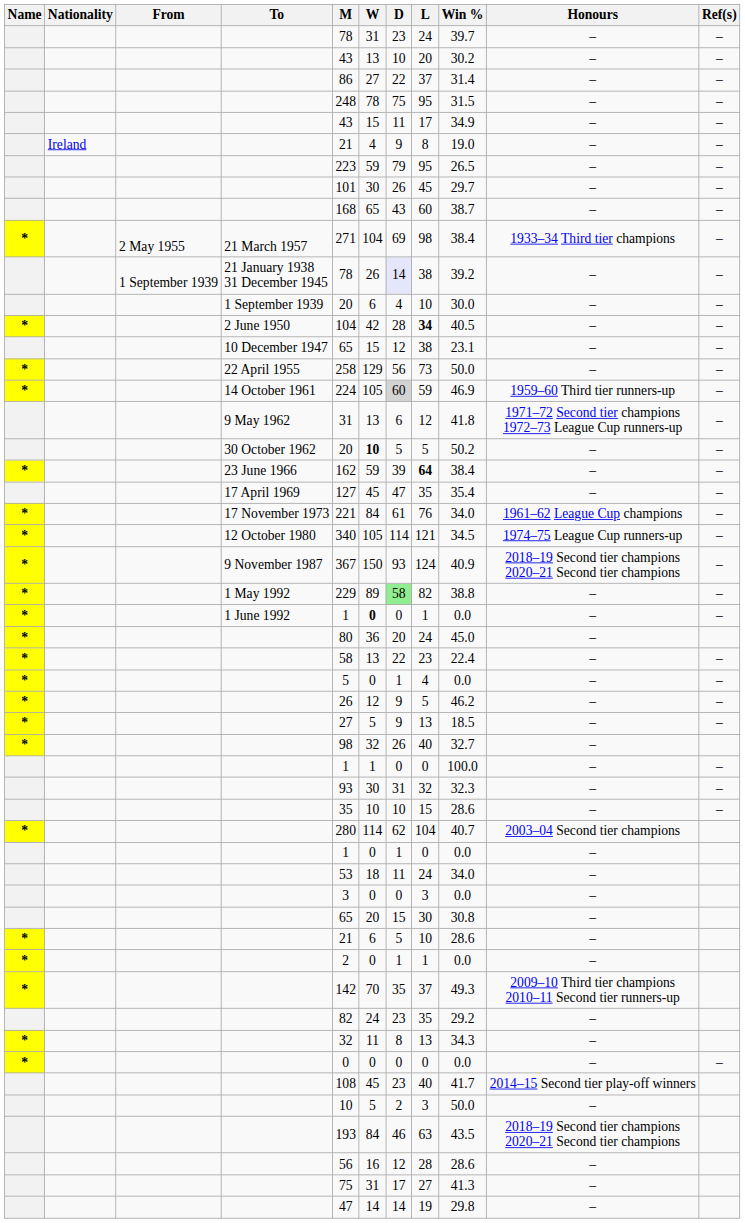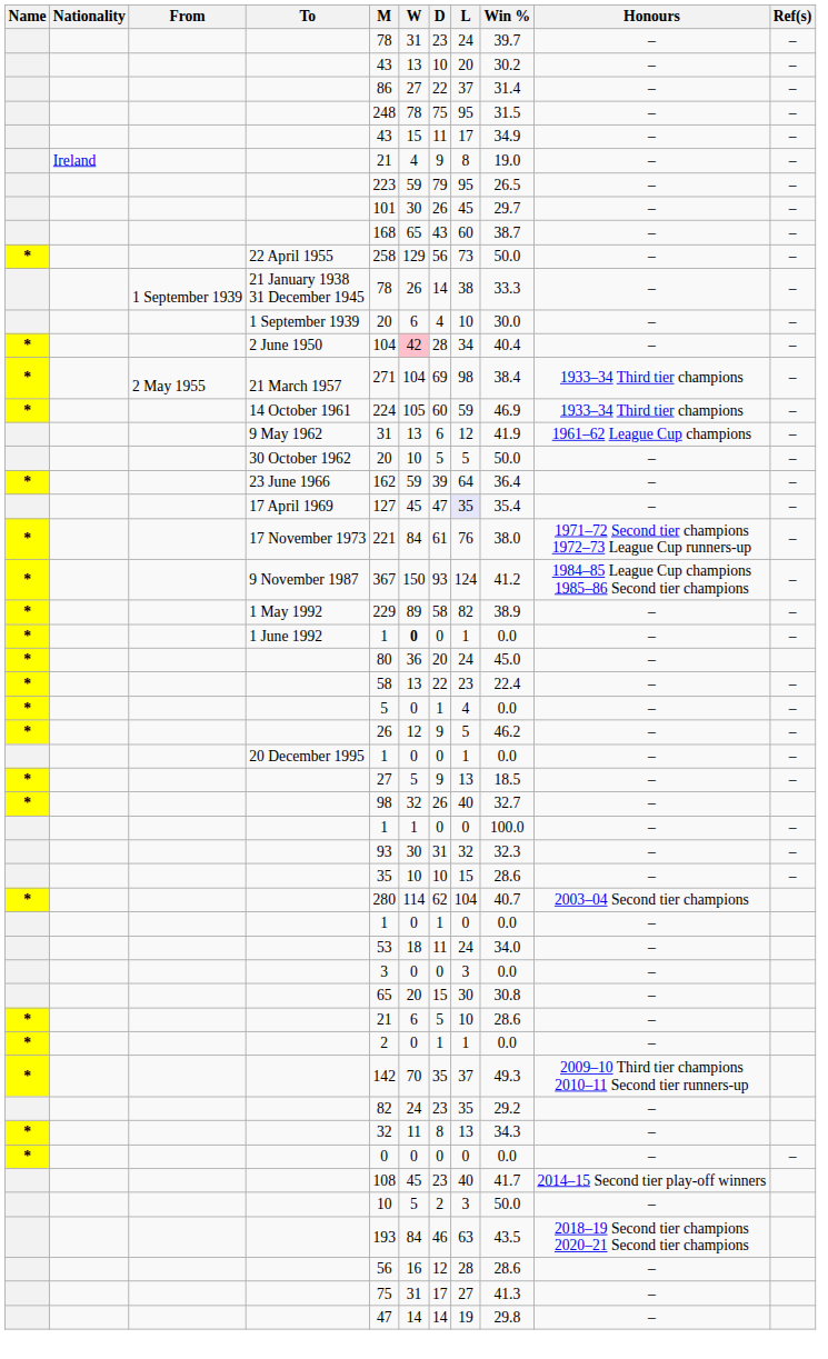 <table class="wikitable sortable plainrowheaders" style="text-align: center">
 <tr>
 <th scope="col" align=left>Name</th>
 <th scope="col" align=left>Nationality</th>
 <th scope="col" align=left>From</th>
 <th scope="col" align=left class="unsortable">To</th>
 <th scope="col">M</th>
 <th scope="col">W</th>
 <th scope="col">D</th>
 <th scope="col">L</th>
 <th scope="col">Win %</th>
 <th scope="col" class="unsortable">Honours</th>
 <th scope="col" class="unsortable" align=left>Ref(s)</th>
 </tr>
 <tr>
 <th scope="row"></th>
 <td align=left></td>
 <td align=left></td>
 <td align=left></td>
 <td>78</td>
 <td>31</td>
 <td>23</td>
 <td>24</td>
 <td>39.7</td>
 <td>–</td>
 <td>–</td>
 </tr>
 <tr>
 <th scope="row"></th>
 <td align=left></td>
 <td align=left></td>
 <td align=left></td>
 <td>43</td>
 <td>13</td>
 <td>10</td>
 <td>20</td>
 <td>30.2</td>
 <td>–</td>
 <td>–</td>
 </tr>
 <tr>
 <th scope="row"></th>
 <td align=left></td>
 <td align=left></td>
 <td align=left></td>
 <td>86</td>
 <td>27</td>
 <td>22</td>
 <td>37</td>
 <td>31.4</td>
 <td>–</td>
 <td>–</td>
 </tr>
 <tr>
 <th scope="row"></th>
 <td align=left></td>
 <td align=left><br></td>
 <td align=left><br></td>
 <td>248</td>
 <td>78</td>
 <td>75</td>
 <td>95</td>
 <td>31.5</td>
 <td>–</td>
 <td>–</td>
 </tr>
 <tr>
 <th scope="row"></th>
 <td align=left></td>
 <td align=left></td>
 <td align=left></td>
 <td>43</td>
 <td>15</td>
 <td>11</td>
 <td>17</td>
 <td>34.9</td>
 <td>–</td>
 <td>–</td>
 </tr>
 <tr>
 <th scope="row"></th>
 <td align=left> <a href='#'>Ireland</a></td>
 <td align=left></td>
 <td align=left></td>
 <td>21</td>
 <td>4</td>
 <td>9</td>
 <td>8</td>
 <td>19.0</td>
 <td>–</td>
 <td>–</td>
 </tr>
 <tr>
 <th scope="row"></th>
 <td align=left></td>
 <td align=left></td>
 <td align=left></td>
 <td>223</td>
 <td>59</td>
 <td>79</td>
 <td>95</td>
 <td>26.5</td>
 <td>–</td>
 <td>–</td>
 </tr>
 <tr>
 <th scope="row"></th>
 <td align=left></td>
 <td align=left></td>
 <td align=left></td>
 <td>101</td>
 <td>30</td>
 <td>26</td>
 <td>45</td>
 <td>29.7</td>
 <td>–</td>
 <td>–</td>
 </tr>
 <tr>
 <th scope="row"></th>
 <td align=left></td>
 <td align=left></td>
 <td align=left></td>
 <td>168</td>
 <td>65</td>
 <td>43</td>
 <td>60</td>
 <td>38.7</td>
 <td>–</td>
 <td>–</td>
 </tr>
 <tr>
 <th scope="row" style="background:yellow"> *</th>
 <td align=left></td>
-<td align=left><br>2 May 1955</td>
-<td align=left><br>21 March 1957</td>
-<td>271</td>
-<td>104</td>
-<td>69</td>
-<td>98</td>
-<td>38.4</td>
-<td><a href='#'>1933–34</a> <a href='#'>Third tier</a> champions</td>
+<td align=left></td>
+<td align=left>22 April 1955</td>
+<td>258</td>
+<td>129</td>
+<td>56</td>
+<td>73</td>
+<td>50.0</td>
+<td>–</td>
 <td>–</td>
 </tr>
 <tr>
 <th scope="row"></th>
 <td align=left></td>
 <td align=left><br>1 September 1939</td>
 <td align=left>21 January 1938<br>31 December 1945</td>
 <td>78</td>
 <td>26</td>
-<td style="background: lavender;">14</td>
+<td>14</td>
 <td>38</td>
-<td>39.2</td>
+<td>33.3</td>
 <td>–</td>
 <td>–</td>
 </tr>
 <tr>
 <th scope="row"></th>
 <td align=left></td>
 <td align=left></td>
 <td align=left>1 September 1939</td>
 <td>20</td>
 <td>6</td>
 <td>4</td>
 <td>10</td>
 <td>30.0</td>
 <td>–</td>
 <td>–</td>
 </tr>
 <tr>
 <th scope="row" style="background:yellow"> *</th>
 <td align=left></td>
 <td align=left></td>
 <td align=left>2 June 1950</td>
 <td>104</td>
-<td>42</td>
+<td style="background: pink;">42</td>
 <td>28</td>
-<td><strong>34</strong></td>
-<td>40.5</td>
-<td>–</td>
-<td>–</td>
-</tr>
-<tr>
-<th scope="row"></th>
-<td align=left></td>
-<td align=left></td>
-<td align=left>10 December 1947</td>
-<td>65</td>
-<td>15</td>
-<td>12</td>
-<td>38</td>
-<td>23.1</td>
+<td>34</td>
+<td>40.4</td>
 <td>–</td>
 <td>–</td>
 </tr>
 <tr>
 <th scope="row" style="background:yellow"> *</th>
 <td align=left></td>
-<td align=left></td>
-<td align=left>22 April 1955</td>
-<td>258</td>
-<td>129</td>
-<td>56</td>
-<td>73</td>
-<td>50.0</td>
-<td>–</td>
+<td align=left><br>2 May 1955</td>
+<td align=left><br>21 March 1957</td>
+<td>271</td>
+<td>104</td>
+<td>69</td>
+<td>98</td>
+<td>38.4</td>
+<td><a href='#'>1933–34</a> <a href='#'>Third tier</a> champions</td>
 <td>–</td>
 </tr>
 <tr>
 <th scope="row" style="background:yellow"> *</th>
 <td align=left></td>
 <td align=left></td>
 <td align=left>14 October 1961</td>
 <td>224</td>
 <td>105</td>
-<td style="background: lightgrey;">60</td>
+<td>60</td>
 <td>59</td>
 <td>46.9</td>
-<td><a href='#'>1959–60</a> Third tier runners-up</td>
+<td><a href='#'>1933–34</a> <a href='#'>Third tier</a> champions</td>
 <td>–</td>
 </tr>
 <tr>
 <th scope="row"></th>
 <td align=left></td>
 <td align=left></td>
 <td align=left>9 May 1962</td>
 <td>31</td>
 <td>13</td>
 <td>6</td>
 <td>12</td>
-<td>41.8</td>
-<td><a href='#'>1971–72</a> <a href='#'>Second tier</a> champions<br><a href='#'>1972–73</a> League Cup runners-up</td>
+<td>41.9</td>
+<td><a href='#'>1961–62</a> <a href='#'>League Cup</a> champions</td>
 <td>–</td>
 </tr>
 <tr>
 <th scope="row"></th>
 <td align=left></td>
 <td align=left></td>
 <td align=left>30 October 1962</td>
 <td>20</td>
-<td><strong>10</strong></td>
+<td>10</td>
 <td>5</td>
 <td>5</td>
-<td>50.2</td>
+<td>50.0</td>
 <td>–</td>
 <td>–</td>
 </tr>
 <tr>
 <th scope="row" style="background:yellow"> *</th>
 <td align=left></td>
 <td align=left></td>
 <td align=left>23 June 1966</td>
 <td>162</td>
 <td>59</td>
 <td>39</td>
-<td><strong>64</strong></td>
-<td>38.4</td>
+<td>64</td>
+<td>36.4</td>
 <td>–</td>
 <td>–</td>
 </tr>
 <tr>
 <th scope="row"></th>
 <td align=left></td>
 <td align=left></td>
 <td align=left>17 April 1969</td>
 <td>127</td>
 <td>45</td>
 <td>47</td>
-<td>35</td>
+<td style="background: lavender;">35</td>
 <td>35.4</td>
 <td>–</td>
 <td>–</td>
 </tr>
 <tr>
 <th scope="row" style="background:yellow"> *</th>
 <td align=left></td>
 <td align=left></td>
 <td align=left>17 November 1973</td>
 <td>221</td>
 <td>84</td>
 <td>61</td>
 <td>76</td>
-<td>34.0</td>
-<td><a href='#'>1961–62</a> <a href='#'>League Cup</a> champions</td>
-<td>–</td>
-</tr>
-<tr>
-<th scope="row" style="background:yellow"> *</th>
-<td align=left></td>
-<td align=left></td>
-<td align=left>12 October 1980</td>
-<td>340</td>
-<td>105</td>
-<td>114</td>
-<td>121</td>
-<td>34.5</td>
-<td><a href='#'>1974–75</a> League Cup runners-up</td>
+<td>38.0</td>
+<td><a href='#'>1971–72</a> <a href='#'>Second tier</a> champions<br><a href='#'>1972–73</a> League Cup runners-up</td>
 <td>–</td>
 </tr>
 <tr>
 <th scope="row" style="background:yellow"> *</th>
 <td align=left></td>
 <td align=left></td>
 <td align=left>9 November 1987</td>
 <td>367</td>
 <td>150</td>
 <td>93</td>
 <td>124</td>
-<td>40.9</td>
-<td><a href='#'>2018–19</a> Second tier champions<br><a href='#'>2020–21</a> Second tier champions</td>
+<td>41.2</td>
+<td><a href='#'>1984–85</a> League Cup champions<br><a href='#'>1985–86</a> Second tier champions</td>
 <td>–</td>
 </tr>
 <tr>
 <th scope="row" style="background:yellow"> *</th>
 <td align=left></td>
 <td align=left></td>
 <td align=left>1 May 1992</td>
 <td>229</td>
 <td>89</td>
-<td style="background: lightgreen;">58</td>
+<td>58</td>
 <td>82</td>
-<td>38.8</td>
+<td>38.9</td>
 <td>–</td>
 <td>–</td>
 </tr>
 <tr>
 <th scope="row" style="background:yellow"> *</th>
 <td align=left></td>
 <td align=left></td>
 <td align=left>1 June 1992</td>
 <td>1</td>
 <td><strong>0</strong></td>
 <td>0</td>
 <td>1</td>
 <td>0.0</td>
 <td>–</td>
 <td>–</td>
 </tr>
 <tr>
 <th scope="row" style="background:yellow"> *</th>
 <td align=left></td>
 <td align=left></td>
 <td align=left></td>
 <td>80</td>
 <td>36</td>
 <td>20</td>
 <td>24</td>
 <td>45.0</td>
 <td>–</td>
 <td></td>
 </tr>
 <tr>
 <th scope="row" style="background:yellow"> *</th>
 <td align=left></td>
 <td align=left></td>
 <td align=left></td>
 <td>58</td>
 <td>13</td>
 <td>22</td>
 <td>23</td>
 <td>22.4</td>
 <td>–</td>
 <td>–</td>
 </tr>
 <tr>
 <th scope="row" style="background:yellow"> *</th>
 <td align=left></td>
 <td align=left></td>
 <td align=left></td>
 <td>5</td>
 <td>0</td>
 <td>1</td>
 <td>4</td>
 <td>0.0</td>
 <td>–</td>
 <td>–</td>
 </tr>
 <tr>
 <th scope="row" style="background:yellow"> *</th>
 <td align=left></td>
 <td align=left></td>
 <td align=left></td>
 <td>26</td>
 <td>12</td>
 <td>9</td>
 <td>5</td>
 <td>46.2</td>
+<td>–</td>
+<td>–</td>
+</tr>
+<tr>
+<th scope="row"></th>
+<td align=left></td>
+<td align=left></td>
+<td align=left>20 December 1995</td>
+<td>1</td>
+<td>0</td>
+<td>0</td>
+<td>1</td>
+<td>0.0</td>
 <td>–</td>
 <td>–</td>
 </tr>
 <tr>
 <th scope="row" style="background:yellow"> *</th>
 <td align=left></td>
 <td align=left></td>
 <td align=left></td>
 <td>27</td>
 <td>5</td>
 <td>9</td>
 <td>13</td>
 <td>18.5</td>
 <td>–</td>
 <td>–</td>
 </tr>
 <tr>
 <th scope="row" style="background:yellow">*</th>
 <td align=left></td>
 <td align=left></td>
 <td align=left></td>
 <td>98</td>
 <td>32</td>
 <td>26</td>
 <td>40</td>
 <td>32.7</td>
 <td>–</td>
 <td></td>
 </tr>
 <tr>
 <th scope="row"></th>
 <td align=left></td>
 <td align=left></td>
 <td align=left></td>
 <td>1</td>
 <td>1</td>
 <td>0</td>
 <td>0</td>
 <td>100.0</td>
 <td>–</td>
 <td>–</td>
 </tr>
 <tr>
 <th scope="row"></th>
 <td align=left></td>
 <td align=left></td>
 <td align=left></td>
 <td>93</td>
 <td>30</td>
 <td>31</td>
 <td>32</td>
 <td>32.3</td>
 <td>–</td>
 <td>–</td>
 </tr>
 <tr>
 <th scope="row"></th>
 <td align=left></td>
 <td align=left></td>
 <td align=left></td>
 <td>35</td>
 <td>10</td>
 <td>10</td>
 <td>15</td>
 <td>28.6</td>
 <td>–</td>
 <td>–</td>
 </tr>
 <tr>
 <th scope="row" style="background:yellow"> *</th>
 <td align=left></td>
 <td align=left></td>
 <td align=left></td>
 <td>280</td>
 <td>114</td>
 <td>62</td>
 <td>104</td>
 <td>40.7</td>
 <td><a href='#'>2003–04</a> Second tier champions</td>
 <td></td>
 </tr>
 <tr>
 <th scope="row"></th>
 <td align=left></td>
 <td align=left></td>
 <td align=left></td>
 <td>1</td>
 <td>0</td>
 <td>1</td>
 <td>0</td>
 <td>0.0</td>
 <td>–</td>
 <td></td>
 </tr>
 <tr>
 <th scope="row"></th>
 <td align=left></td>
 <td align=left></td>
 <td align=left></td>
 <td>53</td>
 <td>18</td>
 <td>11</td>
 <td>24</td>
 <td>34.0</td>
 <td>–</td>
 <td></td>
 </tr>
 <tr>
 <th scope="row"></th>
 <td align=left></td>
 <td align=left></td>
 <td align=left></td>
 <td>3</td>
 <td>0</td>
 <td>0</td>
 <td>3</td>
 <td>0.0</td>
 <td>–</td>
 <td></td>
 </tr>
 <tr>
 <th scope="row"></th>
 <td align=left></td>
 <td align=left></td>
 <td align=left></td>
 <td>65</td>
 <td>20</td>
 <td>15</td>
 <td>30</td>
 <td>30.8</td>
 <td>–</td>
 <td></td>
 </tr>
 <tr>
 <th scope="row" style="background:yellow"> *</th>
 <td align=left></td>
 <td align=left></td>
 <td align=left></td>
 <td>21</td>
 <td>6</td>
 <td>5</td>
 <td>10</td>
 <td>28.6</td>
 <td>–</td>
 <td></td>
 </tr>
 <tr>
 <th scope="row" style="background:yellow"> *</th>
 <td align=left></td>
 <td align=left></td>
 <td align=left></td>
 <td>2</td>
 <td>0</td>
 <td>1</td>
 <td>1</td>
 <td>0.0</td>
 <td>–</td>
 <td></td>
 </tr>
 <tr>
 <th scope="row" style="background:yellow"> *</th>
 <td align=left></td>
 <td align=left></td>
 <td align=left></td>
 <td>142</td>
 <td>70</td>
 <td>35</td>
 <td>37</td>
 <td>49.3</td>
 <td><a href='#'>2009–10</a> Third tier champions<br><a href='#'>2010–11</a> Second tier runners-up</td>
 <td></td>
 </tr>
 <tr>
 <th scope="row"></th>
 <td align=left></td>
 <td align=left></td>
 <td align=left></td>
 <td>82</td>
 <td>24</td>
 <td>23</td>
 <td>35</td>
 <td>29.2</td>
 <td>–</td>
 <td></td>
 </tr>
 <tr>
 <th scope="row" style="background:yellow"> *</th>
 <td align=left></td>
 <td align=left></td>
 <td align=left></td>
 <td>32</td>
 <td>11</td>
 <td>8</td>
 <td>13</td>
 <td>34.3</td>
 <td>–</td>
 <td></td>
 </tr>
 <tr>
 <th scope="row" style="background:yellow"> *</th>
 <td align=left></td>
 <td align=left></td>
 <td align=left></td>
 <td>0</td>
 <td>0</td>
 <td>0</td>
 <td>0</td>
 <td>0.0</td>
 <td>–</td>
 <td>–</td>
 </tr>
 <tr>
 <th scope="row"></th>
 <td align=left></td>
 <td align=left></td>
 <td align=left></td>
 <td>108</td>
 <td>45</td>
 <td>23</td>
 <td>40</td>
 <td>41.7</td>
 <td><a href='#'>2014–15</a> Second tier play-off winners</td>
 <td></td>
 </tr>
 <tr>
 <th scope="row"></th>
 <td align=left></td>
 <td align=left></td>
 <td align=left></td>
 <td>10</td>
 <td>5</td>
 <td>2</td>
 <td>3</td>
 <td>50.0</td>
 <td>–</td>
 <td></td>
 </tr>
 <tr>
 <th scope="row"></th>
 <td align=left></td>
 <td align=left></td>
 <td align=left></td>
 <td>193</td>
 <td>84</td>
 <td>46</td>
 <td>63</td>
 <td>43.5</td>
 <td><a href='#'>2018–19</a> Second tier champions<br><a href='#'>2020–21</a> Second tier champions</td>
 <td></td>
 </tr>
 <tr>
 <th scope="row"></th>
 <td align=left></td>
 <td align=left></td>
 <td align=left></td>
 <td>56</td>
 <td>16</td>
 <td>12</td>
 <td>28</td>
 <td>28.6</td>
 <td>–</td>
 <td></td>
 </tr>
 <tr>
 <th scope="row"></th>
 <td align=left></td>
 <td align=left></td>
 <td align=left></td>
 <td>75</td>
 <td>31</td>
 <td>17</td>
 <td>27</td>
 <td>41.3</td>
 <td>–</td>
 <td></td>
 </tr>
 <tr>
 <th scope="row"></th>
 <td align=left></td>
 <td align=left></td>
 <td align=left></td>
 <td>47</td>
 <td>14</td>
 <td>14</td>
 <td>19</td>
 <td>29.8</td>
 <td>–</td>
 <td></td>
 </tr>
 </table>
